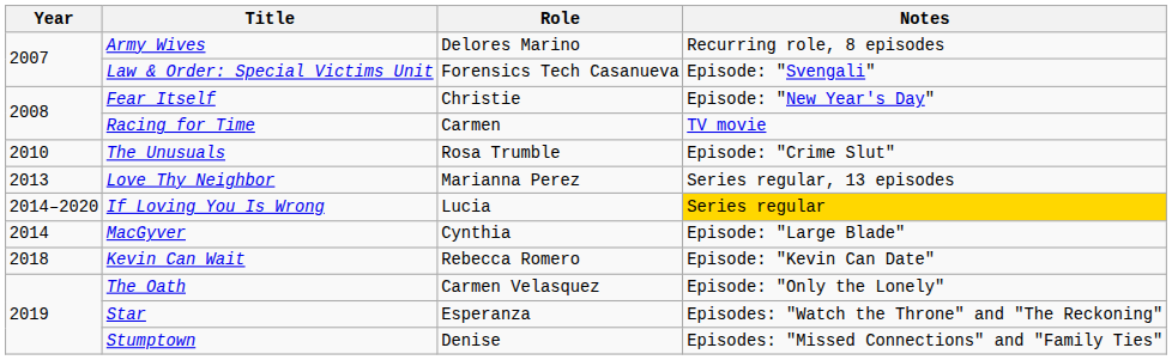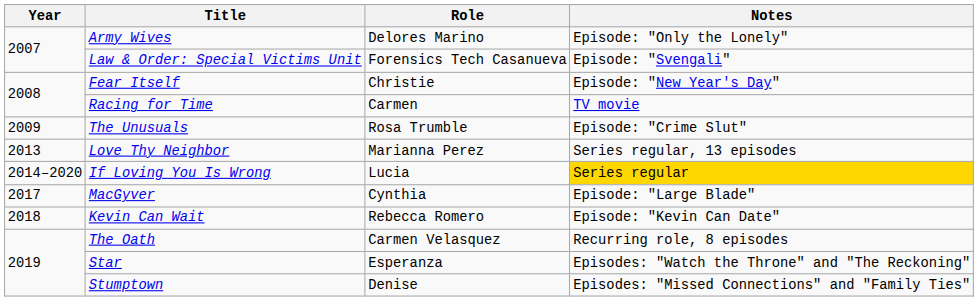 <table class="wikitable sortable">
 <tr>
 <th>Year</th>
 <th>Title</th>
 <th>Role</th>
 <th class="unsortable">Notes</th>
 </tr>
 <tr>
 <td rowspan="2">2007</td>
 <td><em><a href='#'>Army Wives</a></em></td>
 <td>Delores Marino</td>
-<td>Recurring role, 8 episodes</td>
+<td>Episode: "Only the Lonely"</td>
 </tr>
 <tr>
 <td><em><a href='#'>Law & Order: Special Victims Unit</a></em></td>
 <td>Forensics Tech Casanueva</td>
 <td>Episode: "<a href='#'>Svengali</a>"</td>
 </tr>
 <tr>
 <td rowspan="2">2008</td>
 <td><em><a href='#'>Fear Itself</a></em></td>
 <td>Christie</td>
 <td>Episode: "<a href='#'>New Year's Day</a>"</td>
 </tr>
 <tr>
 <td><em><a href='#'>Racing for Time</a></em></td>
 <td>Carmen</td>
 <td><a href='#'>TV movie</a></td>
 </tr>
 <tr>
-<td>2010</td>
+<td>2009</td>
 <td><em><a href='#'>The Unusuals</a></em></td>
 <td>Rosa Trumble</td>
 <td>Episode: "Crime Slut"</td>
 </tr>
 <tr>
 <td>2013</td>
 <td><em><a href='#'>Love Thy Neighbor</a></em></td>
 <td>Marianna Perez</td>
 <td>Series regular, 13 episodes</td>
 </tr>
 <tr>
 <td>2014–2020</td>
 <td><em><a href='#'>If Loving You Is Wrong</a></em></td>
 <td>Lucia</td>
 <td style="background: gold;">Series regular</td>
 </tr>
 <tr>
-<td>2014</td>
+<td>2017</td>
 <td><em><a href='#'>MacGyver</a></em></td>
 <td>Cynthia</td>
 <td>Episode: "Large Blade"</td>
 </tr>
 <tr>
 <td>2018</td>
 <td><em><a href='#'>Kevin Can Wait</a></em></td>
 <td>Rebecca Romero</td>
 <td>Episode: "Kevin Can Date"</td>
 </tr>
 <tr>
 <td rowspan="3">2019</td>
 <td><em><a href='#'>The Oath</a></em></td>
 <td>Carmen Velasquez</td>
-<td>Episode: "Only the Lonely"</td>
+<td>Recurring role, 8 episodes</td>
 </tr>
 <tr>
 <td><em><a href='#'>Star</a></em></td>
 <td>Esperanza</td>
 <td>Episodes: "Watch the Throne" and "The Reckoning"</td>
 </tr>
 <tr>
 <td><em><a href='#'>Stumptown</a></em></td>
 <td>Denise</td>
 <td>Episodes: "Missed Connections" and "Family Ties"</td>
 </tr>
 </table>
